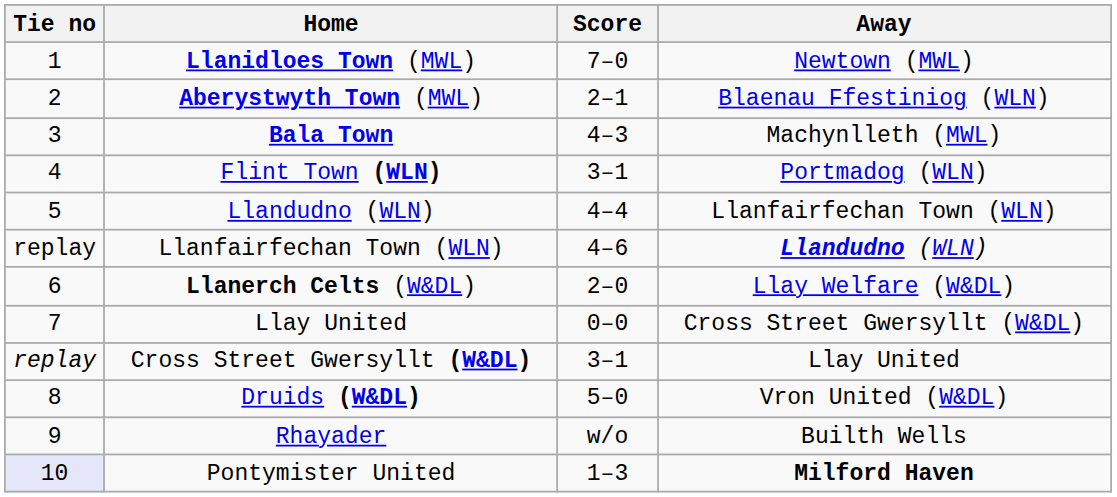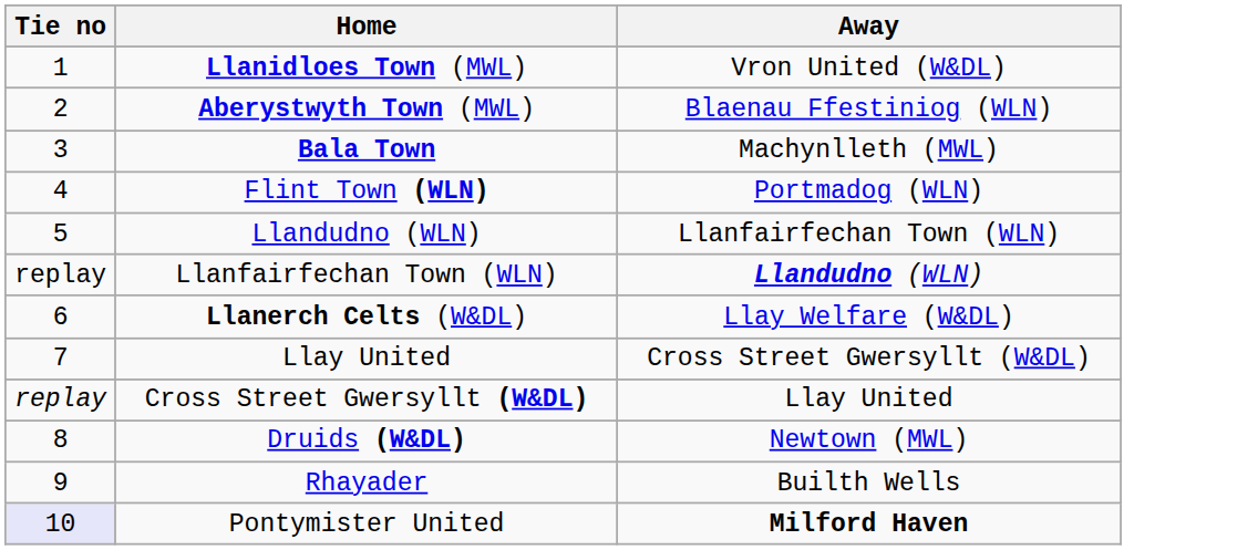 <table class="wikitable" style="text-align:center">
 <tr>
 <th width=50>Tie no</th>
 <th width=250>Home</th>
-<th width=50>Score</th>
 <th width=250>Away</th>
 </tr>
 <tr>
 <td>1</td>
 <td><strong><a href='#'>Llanidloes Town</a></strong> (<a href='#'>MWL</a>)</td>
-<td>7–0</td>
-<td><a href='#'>Newtown</a> (<a href='#'>MWL</a>)</td>
+<td>Vron United (<a href='#'>W&DL</a>)</td>
 </tr>
 <tr>
 <td>2</td>
 <td><strong><a href='#'>Aberystwyth Town</a></strong> (<a href='#'>MWL</a>)</td>
-<td>2–1</td>
 <td><a href='#'>Blaenau Ffestiniog</a> (<a href='#'>WLN</a>)</td>
 </tr>
 <tr>
 <td>3</td>
 <td><strong><a href='#'>Bala Town</a><em></td>
-<td>4–3</td>
 <td>Machynlleth (<a href='#'>MWL</a>)</td>
 </tr>
 <tr>
 <td>4</td>
 <td></strong><a href='#'>Flint Town</a><strong> (<a href='#'>WLN</a>)</td>
-<td>3–1</td>
 <td><a href='#'>Portmadog</a> (<a href='#'>WLN</a>)</td>
 </tr>
 <tr>
 <td>5</td>
 <td><a href='#'>Llandudno</a> (<a href='#'>WLN</a>)</td>
-<td>4–4</td>
 <td>Llanfairfechan Town (<a href='#'>WLN</a>)</td>
 </tr>
 <tr>
 <td></em>replay<em></td>
 <td></em>Llanfairfechan Town (<a href='#'>WLN</a>)<em></td>
-<td></em>4–6<em></td>
 <td><strong><em><a href='#'>Llandudno</a></strong> (<a href='#'>WLN</a>)</em></td>
 </tr>
 <tr>
 <td>6</td>
 <td><strong>Llanerch Celts</strong> (<a href='#'>W&DL</a>)</td>
-<td>2–0</td>
 <td><a href='#'>Llay Welfare</a> (<a href='#'>W&DL</a>)</td>
 </tr>
 <tr>
 <td>7</td>
 <td>Llay United</td>
-<td>0–0</td>
 <td>Cross Street Gwersyllt (<a href='#'>W&DL</a>)</td>
 </tr>
 <tr>
 <td><em>replay</em></td>
 <td></em></strong>Cross Street Gwersyllt<strong> (<a href='#'>W&DL</a>)<em></td>
-<td></em>3–1<em></td>
 <td></em>Llay United<em></td>
 </tr>
 <tr>
 <td>8</td>
 <td></strong><a href='#'>Druids</a><strong> (<a href='#'>W&DL</a>)</td>
-<td>5–0</td>
-<td>Vron United (<a href='#'>W&DL</a>)</td>
+<td><a href='#'>Newtown</a> (<a href='#'>MWL</a>)</td>
 </tr>
 <tr>
 <td>9</td>
 <td></strong><a href='#'>Rhayader</a></em></td>
-<td>w/o</td>
 <td>Builth Wells</td>
 </tr>
 <tr>
 <td style="background: lavender;">10</td>
 <td>Pontymister United</td>
-<td>1–3</td>
 <td><strong>Milford Haven</strong></td>
 </tr>
 </table>
